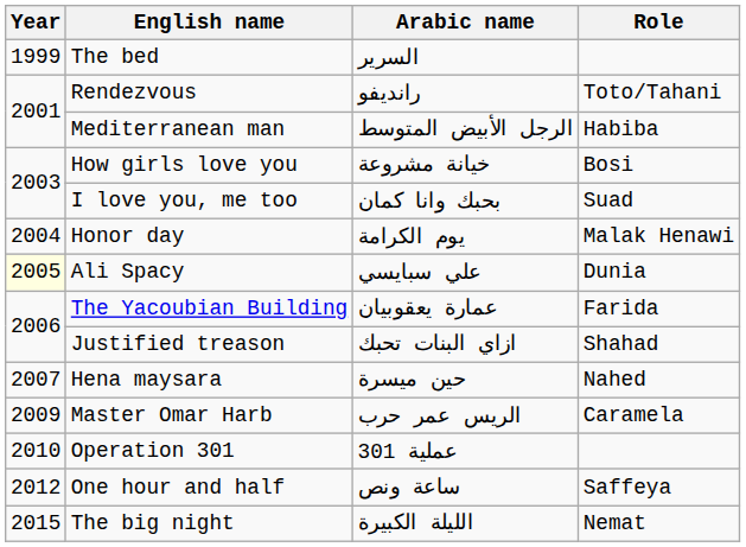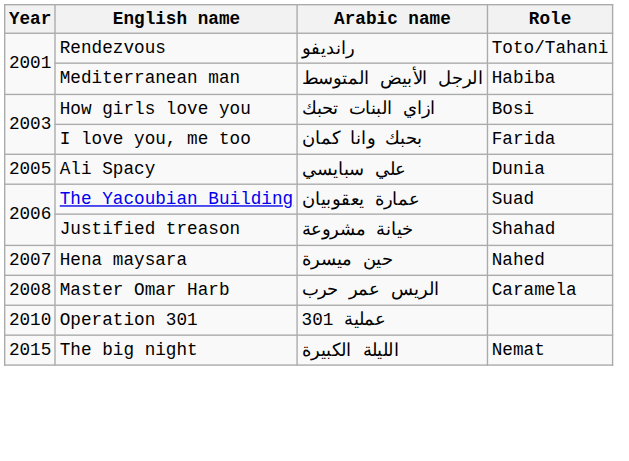 <table class="wikitable">
 <tr>
 <th>Year</th>
 <th>English name</th>
 <th>Arabic name</th>
 <th>Role</th>
-</tr>
-<tr>
-<td>1999</td>
-<td>The bed</td>
-<td>السرير</td>
-<td></td>
 </tr>
 <tr>
 <td rowspan="2">2001</td>
 <td>Rendezvous</td>
 <td>رانديفو</td>
 <td>Toto/Tahani</td>
 </tr>
 <tr>
 <td>Mediterranean man</td>
 <td>الرجل الأبيض المتوسط</td>
 <td>Habiba</td>
 </tr>
 <tr>
 <td rowspan="2">2003</td>
 <td>How girls love you</td>
-<td>خيانة مشروعة</td>
+<td>ازاي البنات تحبك</td>
 <td>Bosi</td>
 </tr>
 <tr>
 <td>I love you, me too</td>
 <td>بحبك وانا كمان</td>
-<td>Suad</td>
+<td>Farida</td>
 </tr>
 <tr>
-<td>2004</td>
-<td>Honor day</td>
-<td>يوم الكرامة</td>
-<td>Malak Henawi</td>
-</tr>
-<tr>
-<td style="background: lightyellow;">2005</td>
+<td>2005</td>
 <td>Ali Spacy</td>
 <td>علي سبايسي</td>
 <td>Dunia</td>
 </tr>
 <tr>
 <td rowspan="2">2006</td>
 <td><a href='#'>The Yacoubian Building</a></td>
 <td>عمارة يعقوبيان</td>
-<td>Farida</td>
+<td>Suad</td>
 </tr>
 <tr>
 <td>Justified treason</td>
-<td>ازاي البنات تحبك</td>
+<td>خيانة مشروعة</td>
 <td>Shahad</td>
 </tr>
 <tr>
 <td>2007</td>
 <td>Hena maysara</td>
 <td>حين ميسرة</td>
 <td>Nahed</td>
 </tr>
 <tr>
-<td>2009</td>
+<td>2008</td>
 <td>Master Omar Harb</td>
 <td>الريس عمر حرب</td>
 <td>Caramela</td>
 </tr>
 <tr>
 <td>2010</td>
 <td>Operation 301</td>
 <td>عملية 301</td>
 <td></td>
 </tr>
 <tr>
-<td>2012</td>
-<td>One hour and half</td>
-<td>ساعة ونص</td>
-<td>Saffeya</td>
-</tr>
-<tr>
 <td>2015</td>
 <td>The big night</td>
 <td>الليلة الكبيرة</td>
 <td>Nemat</td>
 </tr>
 </table>
